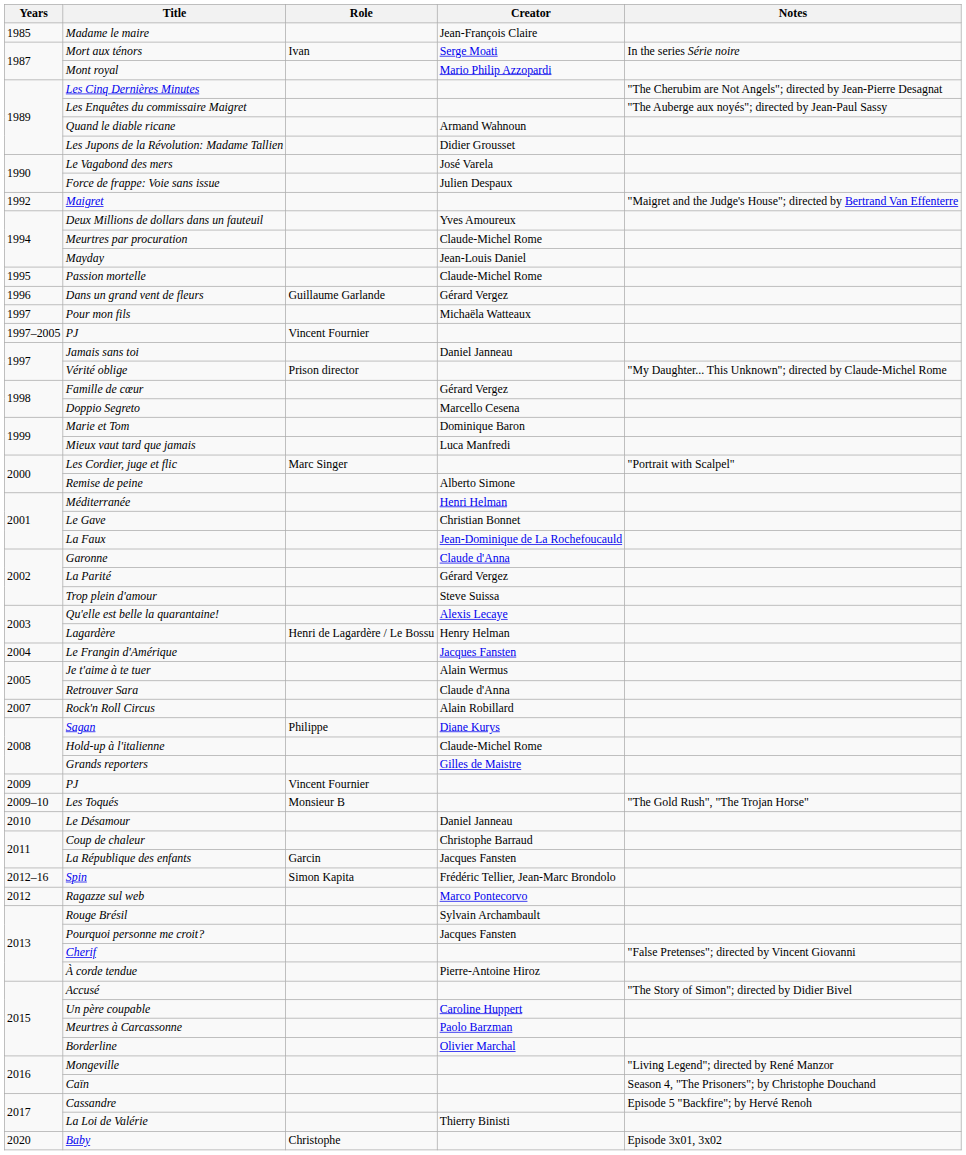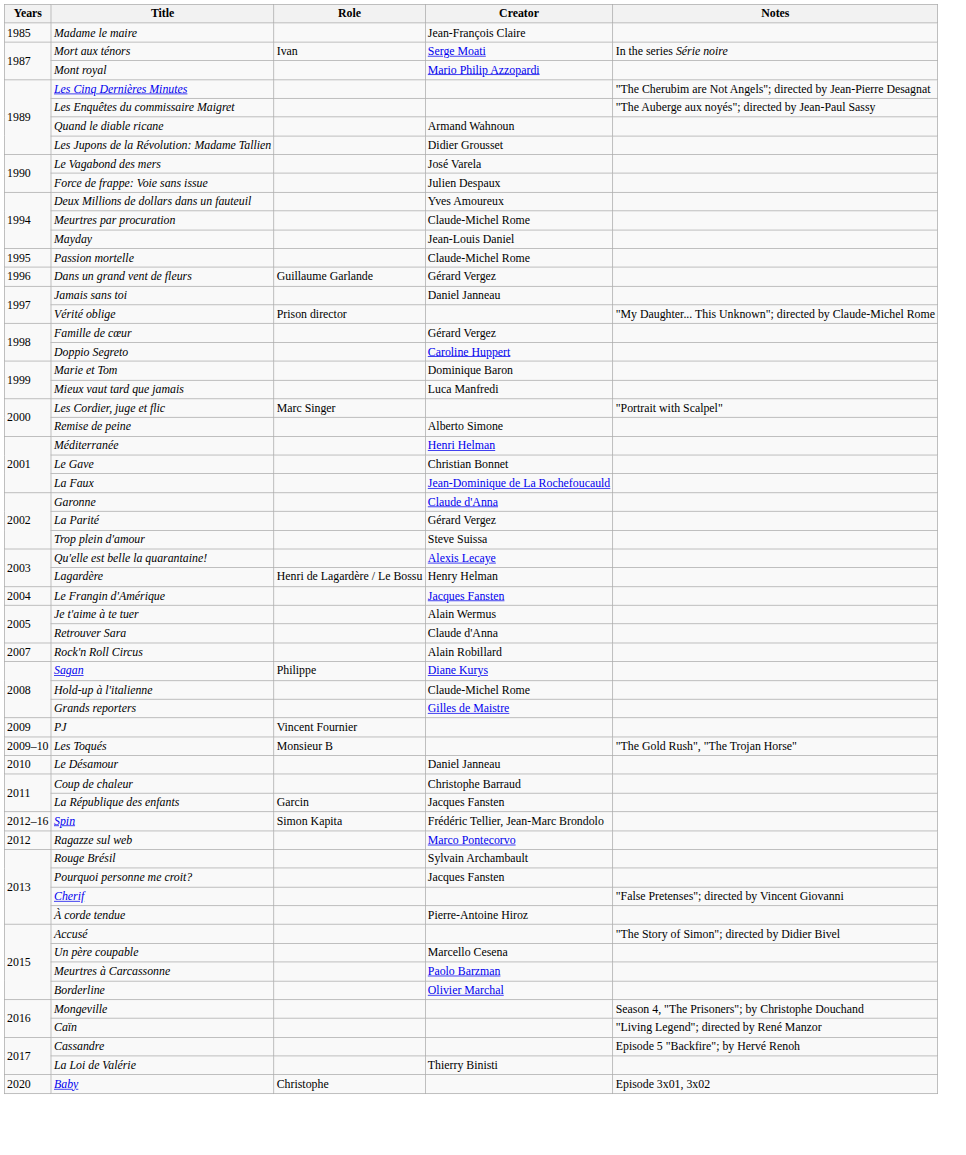 <table class="wikitable">
 <tr>
 <th>Years</th>
 <th>Title</th>
 <th>Role</th>
 <th>Creator</th>
 <th>Notes</th>
 </tr>
 <tr>
 <td>1985</td>
 <td><em>Madame le maire</em></td>
 <td></td>
 <td>Jean-François Claire</td>
 <td></td>
 </tr>
 <tr>
 <td rowspan="2">1987</td>
 <td><em>Mort aux ténors</em></td>
 <td>Ivan</td>
 <td><a href='#'>Serge Moati</a></td>
 <td>In the series <em>Série noire</em></td>
 </tr>
 <tr>
 <td><em>Mont royal</em></td>
 <td></td>
 <td><a href='#'>Mario Philip Azzopardi</a></td>
 <td></td>
 </tr>
 <tr>
 <td rowspan="4">1989</td>
 <td><em><a href='#'>Les Cinq Dernières Minutes</a></em></td>
 <td></td>
 <td></td>
 <td>"The Cherubim are Not Angels"; directed by Jean-Pierre Desagnat</td>
 </tr>
 <tr>
 <td><em>Les Enquêtes du commissaire Maigret</em></td>
 <td></td>
 <td></td>
 <td>"The Auberge aux noyés"; directed by Jean-Paul Sassy</td>
 </tr>
 <tr>
 <td><em>Quand le diable ricane</em></td>
 <td></td>
 <td>Armand Wahnoun</td>
 <td></td>
 </tr>
 <tr>
 <td><em>Les Jupons de la Révolution: Madame Tallien</em></td>
 <td></td>
 <td>Didier Grousset</td>
 <td></td>
 </tr>
 <tr>
 <td rowspan="2">1990</td>
 <td><em>Le Vagabond des mers</em></td>
 <td></td>
 <td>José Varela</td>
 <td></td>
 </tr>
 <tr>
 <td><em>Force de frappe: Voie sans issue</em></td>
 <td></td>
 <td>Julien Despaux</td>
 <td></td>
 </tr>
 <tr>
-<td>1992</td>
-<td><em><a href='#'>Maigret</a></em></td>
-<td></td>
-<td></td>
-<td>"Maigret and the Judge's House"; directed by <a href='#'>Bertrand Van Effenterre</a></td>
-</tr>
-<tr>
 <td rowspan="3">1994</td>
 <td><em>Deux Millions de dollars dans un fauteuil</em></td>
 <td></td>
 <td>Yves Amoureux</td>
 <td></td>
 </tr>
 <tr>
 <td><em>Meurtres par procuration</em></td>
 <td></td>
 <td>Claude-Michel Rome</td>
 <td></td>
 </tr>
 <tr>
 <td><em>Mayday</em></td>
 <td></td>
 <td>Jean-Louis Daniel</td>
 <td></td>
 </tr>
 <tr>
 <td>1995</td>
 <td><em>Passion mortelle</em></td>
 <td></td>
 <td>Claude-Michel Rome</td>
 <td></td>
 </tr>
 <tr>
 <td>1996</td>
 <td><em>Dans un grand vent de fleurs</em></td>
 <td>Guillaume Garlande</td>
 <td>Gérard Vergez</td>
 <td></td>
 </tr>
 <tr>
-<td>1997</td>
-<td><em>Pour mon fils</em></td>
-<td></td>
-<td>Michaëla Watteaux</td>
-<td></td>
-</tr>
-<tr>
-<td>1997–2005</td>
-<td><em>PJ</em></td>
-<td>Vincent Fournier</td>
-<td></td>
-<td></td>
-</tr>
-<tr>
 <td rowspan="2">1997</td>
 <td><em>Jamais sans toi</em></td>
 <td></td>
 <td>Daniel Janneau</td>
 <td></td>
 </tr>
 <tr>
 <td><em>Vérité oblige</em></td>
 <td>Prison director</td>
 <td></td>
 <td>"My Daughter... This Unknown"; directed by Claude-Michel Rome</td>
 </tr>
 <tr>
 <td rowspan="2">1998</td>
 <td><em>Famille de cœur</em></td>
 <td></td>
 <td>Gérard Vergez</td>
 <td></td>
 </tr>
 <tr>
 <td><em>Doppio Segreto</em></td>
 <td></td>
-<td>Marcello Cesena</td>
+<td><a href='#'>Caroline Huppert</a></td>
 <td></td>
 </tr>
 <tr>
 <td rowspan="2">1999</td>
 <td><em>Marie et Tom</em></td>
 <td></td>
 <td>Dominique Baron</td>
 <td></td>
 </tr>
 <tr>
 <td><em>Mieux vaut tard que jamais</em></td>
 <td></td>
 <td>Luca Manfredi</td>
 <td></td>
 </tr>
 <tr>
 <td rowspan="2">2000</td>
 <td><em>Les Cordier, juge et flic</em></td>
 <td>Marc Singer</td>
 <td></td>
 <td>"Portrait with Scalpel"</td>
 </tr>
 <tr>
 <td><em>Remise de peine</em></td>
 <td></td>
 <td>Alberto Simone</td>
 <td></td>
 </tr>
 <tr>
 <td rowspan="3">2001</td>
 <td><em>Méditerranée</em></td>
 <td></td>
 <td><a href='#'>Henri Helman</a></td>
 <td></td>
 </tr>
 <tr>
 <td><em>Le Gave</em></td>
 <td></td>
 <td>Christian Bonnet</td>
 <td></td>
 </tr>
 <tr>
 <td><em>La Faux</em></td>
 <td></td>
 <td><a href='#'>Jean-Dominique de La Rochefoucauld</a></td>
 <td></td>
 </tr>
 <tr>
 <td rowspan="3">2002</td>
 <td><em>Garonne</em></td>
 <td></td>
 <td><a href='#'>Claude d'Anna</a></td>
 <td></td>
 </tr>
 <tr>
 <td><em>La Parité</em></td>
 <td></td>
 <td>Gérard Vergez</td>
 <td></td>
 </tr>
 <tr>
 <td><em>Trop plein d'amour</em></td>
 <td></td>
 <td>Steve Suissa</td>
 <td></td>
 </tr>
 <tr>
 <td rowspan="2">2003</td>
 <td><em>Qu'elle est belle la quarantaine!</em></td>
 <td></td>
 <td><a href='#'>Alexis Lecaye</a></td>
 <td></td>
 </tr>
 <tr>
 <td><em>Lagardère</em></td>
 <td>Henri de Lagardère / Le Bossu</td>
 <td>Henry Helman</td>
 <td></td>
 </tr>
 <tr>
 <td>2004</td>
 <td><em>Le Frangin d'Amérique</em></td>
 <td></td>
 <td><a href='#'>Jacques Fansten</a></td>
 <td></td>
 </tr>
 <tr>
 <td rowspan="2">2005</td>
 <td><em>Je t'aime à te tuer</em></td>
 <td></td>
 <td>Alain Wermus</td>
 <td></td>
 </tr>
 <tr>
 <td><em>Retrouver Sara</em></td>
 <td></td>
 <td>Claude d'Anna</td>
 <td></td>
 </tr>
 <tr>
 <td>2007</td>
 <td><em>Rock'n Roll Circus</em></td>
 <td></td>
 <td>Alain Robillard</td>
 <td></td>
 </tr>
 <tr>
 <td rowspan="3">2008</td>
 <td><em><a href='#'>Sagan</a></em></td>
 <td>Philippe</td>
 <td><a href='#'>Diane Kurys</a></td>
 <td></td>
 </tr>
 <tr>
 <td><em>Hold-up à l'italienne</em></td>
 <td></td>
 <td>Claude-Michel Rome</td>
 <td></td>
 </tr>
 <tr>
 <td><em>Grands reporters</em></td>
 <td></td>
 <td><a href='#'>Gilles de Maistre</a></td>
 <td></td>
 </tr>
 <tr>
 <td>2009</td>
 <td><em>PJ</em></td>
 <td>Vincent Fournier</td>
 <td></td>
 <td></td>
 </tr>
 <tr>
 <td>2009–10</td>
 <td><em>Les Toqués</em></td>
 <td>Monsieur B</td>
 <td></td>
 <td>"The Gold Rush", "The Trojan Horse"</td>
 </tr>
 <tr>
 <td>2010</td>
 <td><em>Le Désamour</em></td>
 <td></td>
 <td>Daniel Janneau</td>
 <td></td>
 </tr>
 <tr>
 <td rowspan="2">2011</td>
 <td><em>Coup de chaleur</em></td>
 <td></td>
 <td>Christophe Barraud</td>
 <td></td>
 </tr>
 <tr>
 <td><em>La République des enfants</em></td>
 <td>Garcin</td>
 <td>Jacques Fansten</td>
 <td></td>
 </tr>
 <tr>
 <td>2012–16</td>
 <td><em><a href='#'>Spin</a></em></td>
 <td>Simon Kapita</td>
 <td>Frédéric Tellier, Jean-Marc Brondolo</td>
 <td></td>
 </tr>
 <tr>
 <td>2012</td>
 <td><em>Ragazze sul web</em></td>
 <td></td>
 <td><a href='#'>Marco Pontecorvo</a></td>
 <td></td>
 </tr>
 <tr>
 <td rowspan="4">2013</td>
 <td><em>Rouge Brésil</em></td>
 <td></td>
 <td>Sylvain Archambault</td>
 <td></td>
 </tr>
 <tr>
 <td><em>Pourquoi personne me croit?</em></td>
 <td></td>
 <td>Jacques Fansten</td>
 <td></td>
 </tr>
 <tr>
 <td><em><a href='#'>Cherif</a></em></td>
 <td></td>
 <td></td>
 <td>"False Pretenses"; directed by Vincent Giovanni</td>
 </tr>
 <tr>
 <td><em>À corde tendue</em></td>
 <td></td>
 <td>Pierre-Antoine Hiroz</td>
 <td></td>
 </tr>
 <tr>
 <td rowspan="4">2015</td>
 <td><em>Accusé</em></td>
 <td></td>
 <td></td>
 <td>"The Story of Simon"; directed by Didier Bivel</td>
 </tr>
 <tr>
 <td><em>Un père coupable</em></td>
 <td></td>
-<td><a href='#'>Caroline Huppert</a></td>
+<td>Marcello Cesena</td>
 <td></td>
 </tr>
 <tr>
 <td><em>Meurtres à Carcassonne</em></td>
 <td></td>
 <td><a href='#'>Paolo Barzman</a></td>
 <td></td>
 </tr>
 <tr>
 <td><em>Borderline</em></td>
 <td></td>
 <td><a href='#'>Olivier Marchal</a></td>
 <td></td>
 </tr>
 <tr>
 <td rowspan="2">2016</td>
 <td><em>Mongeville</em></td>
 <td></td>
 <td></td>
-<td>"Living Legend"; directed by René Manzor</td>
+<td>Season 4, "The Prisoners"; by Christophe Douchand</td>
 </tr>
 <tr>
 <td><em>Caïn</em></td>
 <td></td>
 <td></td>
-<td>Season 4, "The Prisoners"; by Christophe Douchand</td>
+<td>"Living Legend"; directed by René Manzor</td>
 </tr>
 <tr>
 <td rowspan="2">2017</td>
 <td><em>Cassandre</em></td>
 <td></td>
 <td></td>
 <td>Episode 5 "Backfire"; by Hervé Renoh</td>
 </tr>
 <tr>
 <td><em>La Loi de Valérie</em></td>
 <td></td>
 <td>Thierry Binisti</td>
 <td></td>
 </tr>
 <tr>
 <td>2020</td>
 <td><em><a href='#'>Baby</a></em></td>
 <td>Christophe</td>
 <td></td>
 <td>Episode 3x01, 3x02</td>
 </tr>
 </table>
